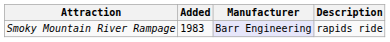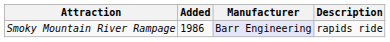 <table class="wikitable sortable">
 <tr>
 <th scope="col">Attraction</th>
 <th scope="col">Added</th>
 <th scope="col">Manufacturer</th>
 <th scope="col" class="unsortable">Description</th>
 </tr>
 <tr>
 <td><em>Smoky Mountain River Rampage</em></td>
-<td>1983</td>
+<td>1986</td>
 <td style="background: lavender;">Barr Engineering</td>
 <td>rapids ride</td>
 </tr>
 </table>
